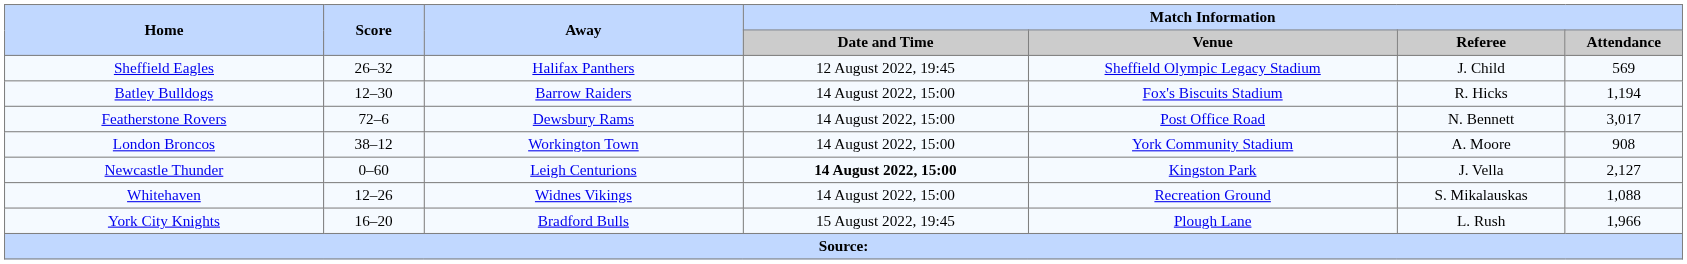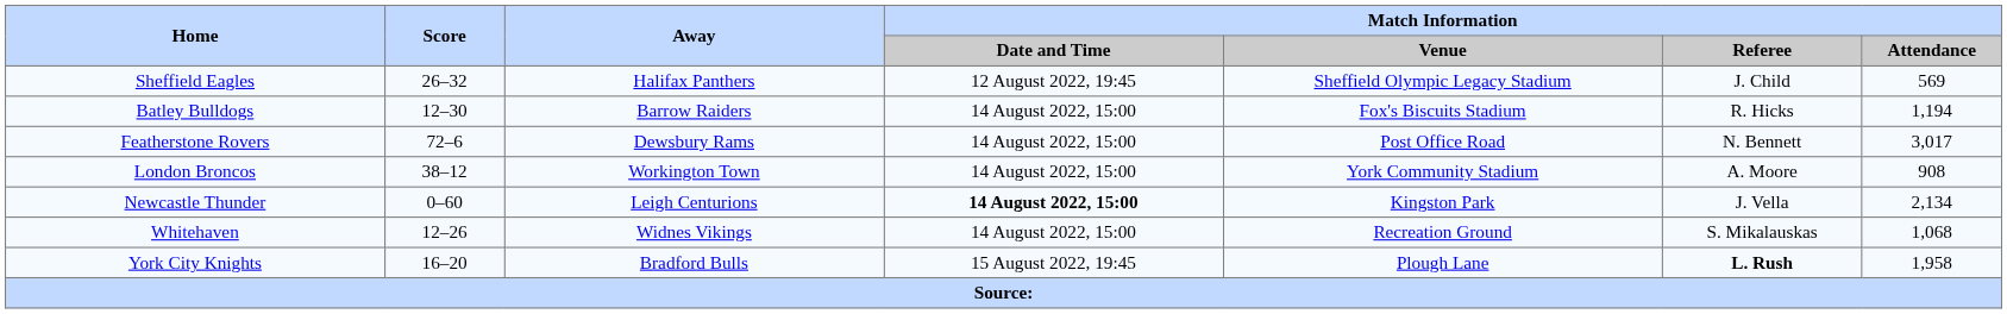 <table border=1 style="border-collapse:collapse; font-size:90%; text-align:center;" cellpadding=3 cellspacing=0 width=100%>
 <tr style="background:#c1d8ff;">
 <th scope="col" rowspan=2 width=19%>Home</th>
 <th scope="col" rowspan=2 width=6%>Score</th>
 <th scope="col" rowspan=2 width=19%>Away</th>
 <th colspan=4>Match Information</th>
 </tr>
 <tr style="background:#cccccc;">
 <th scope="col" width=17%>Date and Time</th>
 <th scope="col" width=22%>Venue</th>
 <th scope="col" width=10%>Referee</th>
 <th scope="col" width=7%>Attendance</th>
 </tr>
 <tr style="background:#f5faff;">
 <td> <a href='#'>Sheffield Eagles</a></td>
 <td>26–32</td>
 <td> <a href='#'>Halifax Panthers</a></td>
 <td>12 August 2022, 19:45</td>
 <td><a href='#'>Sheffield Olympic Legacy Stadium</a></td>
 <td>J. Child</td>
 <td>569</td>
 </tr>
 <tr style="background:#f5faff;">
 <td> <a href='#'>Batley Bulldogs</a></td>
 <td>12–30</td>
 <td> <a href='#'>Barrow Raiders</a></td>
 <td>14 August 2022, 15:00</td>
 <td><a href='#'>Fox's Biscuits Stadium</a></td>
 <td>R. Hicks</td>
 <td>1,194</td>
 </tr>
 <tr style="background:#f5faff;">
 <td> <a href='#'>Featherstone Rovers</a></td>
 <td>72–6</td>
 <td> <a href='#'>Dewsbury Rams</a></td>
 <td>14 August 2022, 15:00</td>
 <td><a href='#'>Post Office Road</a></td>
 <td>N. Bennett</td>
 <td>3,017</td>
 </tr>
 <tr style="background:#f5faff;">
 <td> <a href='#'>London Broncos</a></td>
 <td>38–12</td>
 <td> <a href='#'>Workington Town</a></td>
 <td>14 August 2022, 15:00</td>
 <td><a href='#'>York Community Stadium</a></td>
 <td>A. Moore</td>
 <td>908</td>
 </tr>
 <tr style="background:#f5faff;">
 <td> <a href='#'>Newcastle Thunder</a></td>
 <td>0–60</td>
 <td> <a href='#'>Leigh Centurions</a></td>
 <td><strong>14 August 2022, 15:00</strong></td>
 <td><a href='#'>Kingston Park</a></td>
 <td>J. Vella</td>
-<td>2,127</td>
+<td>2,134</td>
 </tr>
 <tr style="background:#f5faff;">
 <td> <a href='#'>Whitehaven</a></td>
 <td>12–26</td>
 <td> <a href='#'>Widnes Vikings</a></td>
 <td>14 August 2022, 15:00</td>
 <td><a href='#'>Recreation Ground</a></td>
 <td>S. Mikalauskas</td>
-<td>1,088</td>
+<td>1,068</td>
 </tr>
 <tr style="background:#f5faff;">
 <td> <a href='#'>York City Knights</a></td>
 <td>16–20</td>
 <td> <a href='#'>Bradford Bulls</a></td>
 <td>15 August 2022, 19:45</td>
 <td><a href='#'>Plough Lane</a></td>
-<td>L. Rush</td>
-<td>1,966</td>
+<td><strong>L. Rush</strong></td>
+<td>1,958</td>
 </tr>
 <tr style="background:#c1d8ff;">
 <th colspan=7>Source:</th>
 </tr>
 </table>
